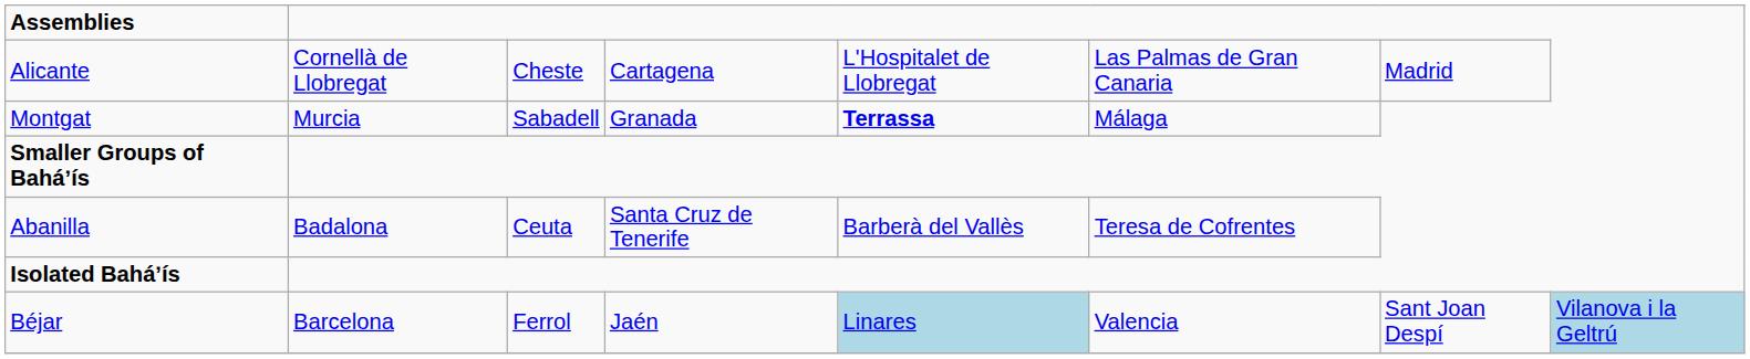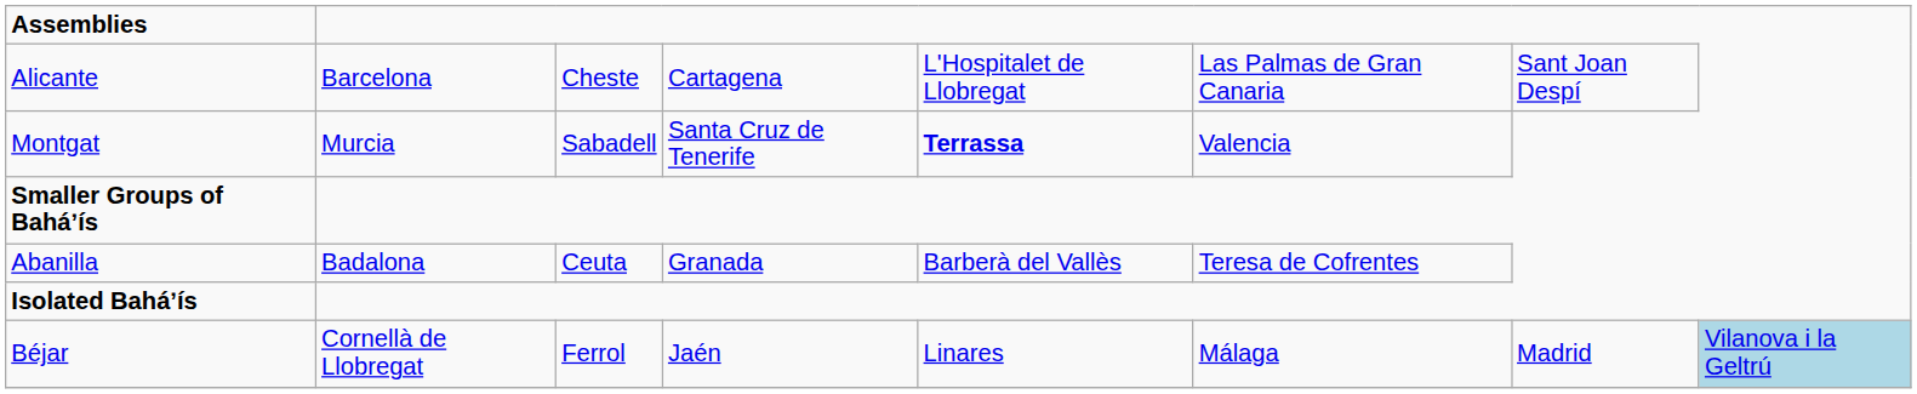 <table class="wikitable">
 <tr>
 <td><strong>Assemblies</strong></td>
 </tr>
 <tr>
 <td><a href='#'>Alicante</a></td>
-<td><a href='#'>Cornellà de Llobregat</a></td>
+<td><a href='#'>Barcelona</a></td>
 <td><a href='#'>Cheste</a></td>
 <td><a href='#'>Cartagena</a></td>
 <td><a href='#'>L'Hospitalet de Llobregat</a></td>
 <td><a href='#'>Las Palmas de Gran Canaria</a></td>
-<td><a href='#'>Madrid</a></td>
+<td><a href='#'>Sant Joan Despí</a></td>
 </tr>
 <tr>
 <td><a href='#'>Montgat</a></td>
 <td><a href='#'>Murcia</a></td>
 <td><a href='#'>Sabadell</a></td>
-<td><a href='#'>Granada</a></td>
+<td><a href='#'>Santa Cruz de Tenerife</a></td>
 <td><strong><a href='#'>Terrassa</a></strong></td>
-<td><a href='#'>Málaga</a></td>
+<td><a href='#'>Valencia</a></td>
 </tr>
 <tr>
 <td><strong>Smaller Groups of Baháʼís</strong></td>
 </tr>
 <tr>
 <td><a href='#'>Abanilla</a></td>
 <td><a href='#'>Badalona</a></td>
 <td><a href='#'>Ceuta</a></td>
-<td><a href='#'>Santa Cruz de Tenerife</a></td>
+<td><a href='#'>Granada</a></td>
 <td><a href='#'>Barberà del Vallès</a></td>
 <td><a href='#'>Teresa de Cofrentes</a></td>
 </tr>
 <tr>
 <td><strong>Isolated Baháʼís</strong></td>
 </tr>
 <tr>
 <td><a href='#'>Béjar</a></td>
-<td><a href='#'>Barcelona</a></td>
+<td><a href='#'>Cornellà de Llobregat</a></td>
 <td><a href='#'>Ferrol</a></td>
 <td><a href='#'>Jaén</a></td>
-<td style="background: lightblue;"><a href='#'>Linares</a></td>
-<td><a href='#'>Valencia</a></td>
-<td><a href='#'>Sant Joan Despí</a></td>
+<td><a href='#'>Linares</a></td>
+<td><a href='#'>Málaga</a></td>
+<td><a href='#'>Madrid</a></td>
 <td style="background: lightblue;"><a href='#'>Vilanova i la Geltrú</a></td>
 </tr>
 <tr>
 </tr>
 </table>
